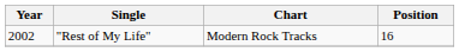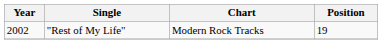 <table class="wikitable" width="550">
 <tr>
 <th align="left" valign="top">Year</th>
 <th align="left" valign="top">Single</th>
 <th align="left" valign="top">Chart</th>
 <th align="left" valign="top">Position</th>
 </tr>
 <tr>
 <td align="left" valign="top">2002</td>
 <td align="left" valign="top">"Rest of My Life"</td>
 <td align="left" valign="top">Modern Rock Tracks</td>
-<td align="left" valign="top">16</td>
+<td align="left" valign="top">19</td>
 </tr>
 <tr>
 </tr>
 </table>
